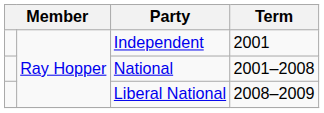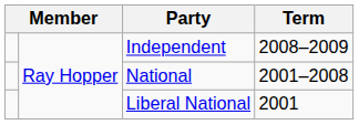 <table class="wikitable">
 <tr>
 <th colspan="2">Member</th>
 <th>Party</th>
 <th>Term</th>
 </tr>
 <tr>
 <td> </td>
 <td rowspan="3"><a href='#'>Ray Hopper</a></td>
 <td><a href='#'>Independent</a></td>
-<td>2001</td>
+<td>2008–2009</td>
 </tr>
 <tr>
 <td> </td>
 <td><a href='#'>National</a></td>
 <td>2001–2008</td>
 </tr>
 <tr>
 <td> </td>
 <td><a href='#'>Liberal National</a></td>
-<td>2008–2009</td>
+<td>2001</td>
 </tr>
 <tr>
 </tr>
 </table>
